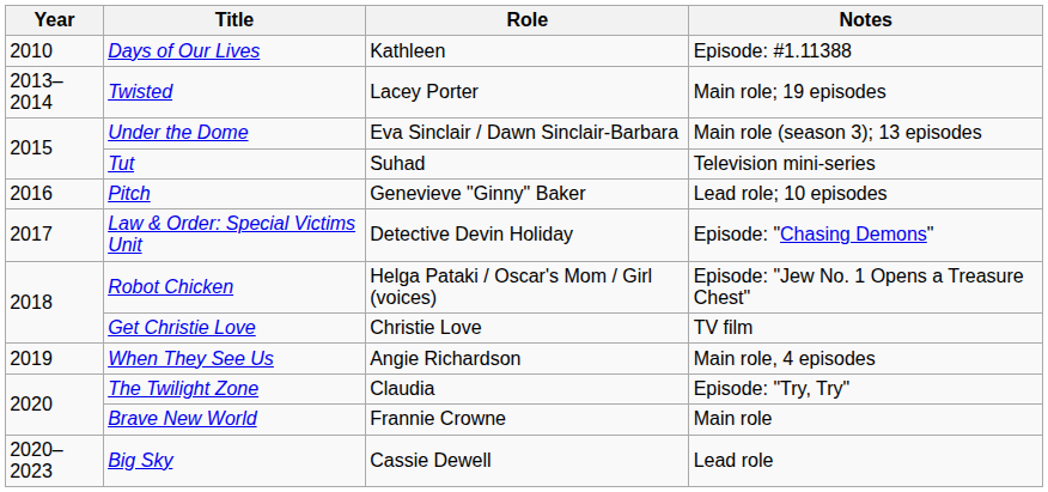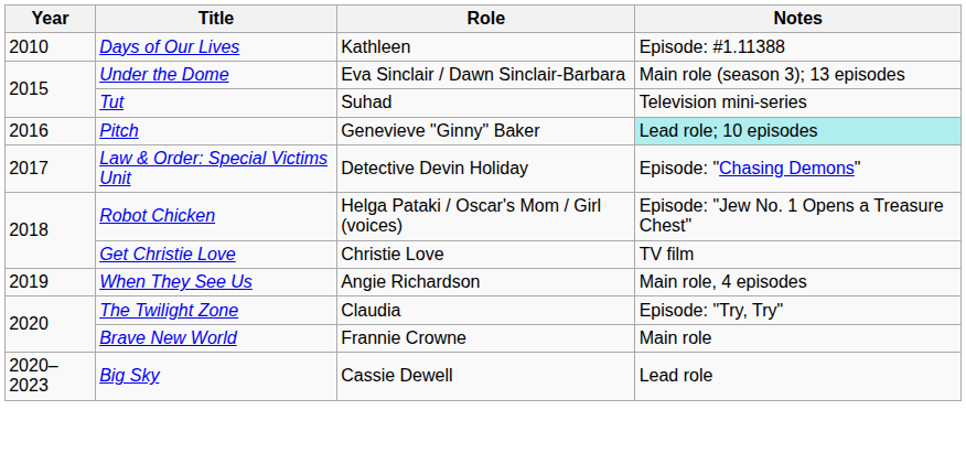 <table class="wikitable sortable">
 <tr>
 <th>Year</th>
 <th>Title</th>
 <th>Role</th>
 <th class="unsortable">Notes</th>
 </tr>
 <tr>
 <td>2010</td>
 <td><em><a href='#'>Days of Our Lives</a></em></td>
 <td>Kathleen</td>
 <td>Episode: #1.11388</td>
-</tr>
-<tr>
-<td>2013–2014</td>
-<td><em><a href='#'>Twisted</a></em></td>
-<td>Lacey Porter</td>
-<td>Main role; 19 episodes</td>
 </tr>
 <tr>
 <td rowspan="2">2015</td>
 <td><em><a href='#'>Under the Dome</a></em></td>
 <td>Eva Sinclair / Dawn Sinclair-Barbara</td>
 <td>Main role (season 3); 13 episodes</td>
 </tr>
 <tr>
 <td><em><a href='#'>Tut</a></em></td>
 <td>Suhad</td>
 <td>Television mini-series</td>
 </tr>
 <tr>
 <td>2016</td>
 <td><em><a href='#'>Pitch</a></em></td>
 <td>Genevieve "Ginny" Baker</td>
-<td>Lead role; 10 episodes</td>
+<td style="background: paleturquoise;">Lead role; 10 episodes</td>
 </tr>
 <tr>
 <td>2017</td>
 <td><em><a href='#'>Law & Order: Special Victims Unit</a></em></td>
 <td>Detective Devin Holiday</td>
 <td>Episode: "<a href='#'>Chasing Demons</a>"</td>
 </tr>
 <tr>
 <td rowspan="2">2018</td>
 <td><em><a href='#'>Robot Chicken</a></em></td>
 <td>Helga Pataki / Oscar's Mom / Girl (voices)</td>
 <td>Episode: "Jew No. 1 Opens a Treasure Chest"</td>
 </tr>
 <tr>
 <td><em><a href='#'>Get Christie Love</a></em></td>
 <td>Christie Love</td>
 <td>TV film</td>
 </tr>
 <tr>
 <td>2019</td>
 <td><em><a href='#'>When They See Us</a></em></td>
 <td>Angie Richardson</td>
 <td>Main role, 4 episodes</td>
 </tr>
 <tr>
 <td rowspan="2">2020</td>
 <td data-sort-value="Twilight Zone, The"><em><a href='#'>The Twilight Zone</a></em></td>
 <td>Claudia</td>
 <td>Episode: "Try, Try"</td>
 </tr>
 <tr>
 <td><em><a href='#'>Brave New World</a></em></td>
 <td>Frannie Crowne</td>
 <td>Main role</td>
 </tr>
 <tr>
 <td>2020–2023</td>
 <td><em><a href='#'>Big Sky</a></em></td>
 <td>Cassie Dewell</td>
 <td>Lead role</td>
 </tr>
 </table>
